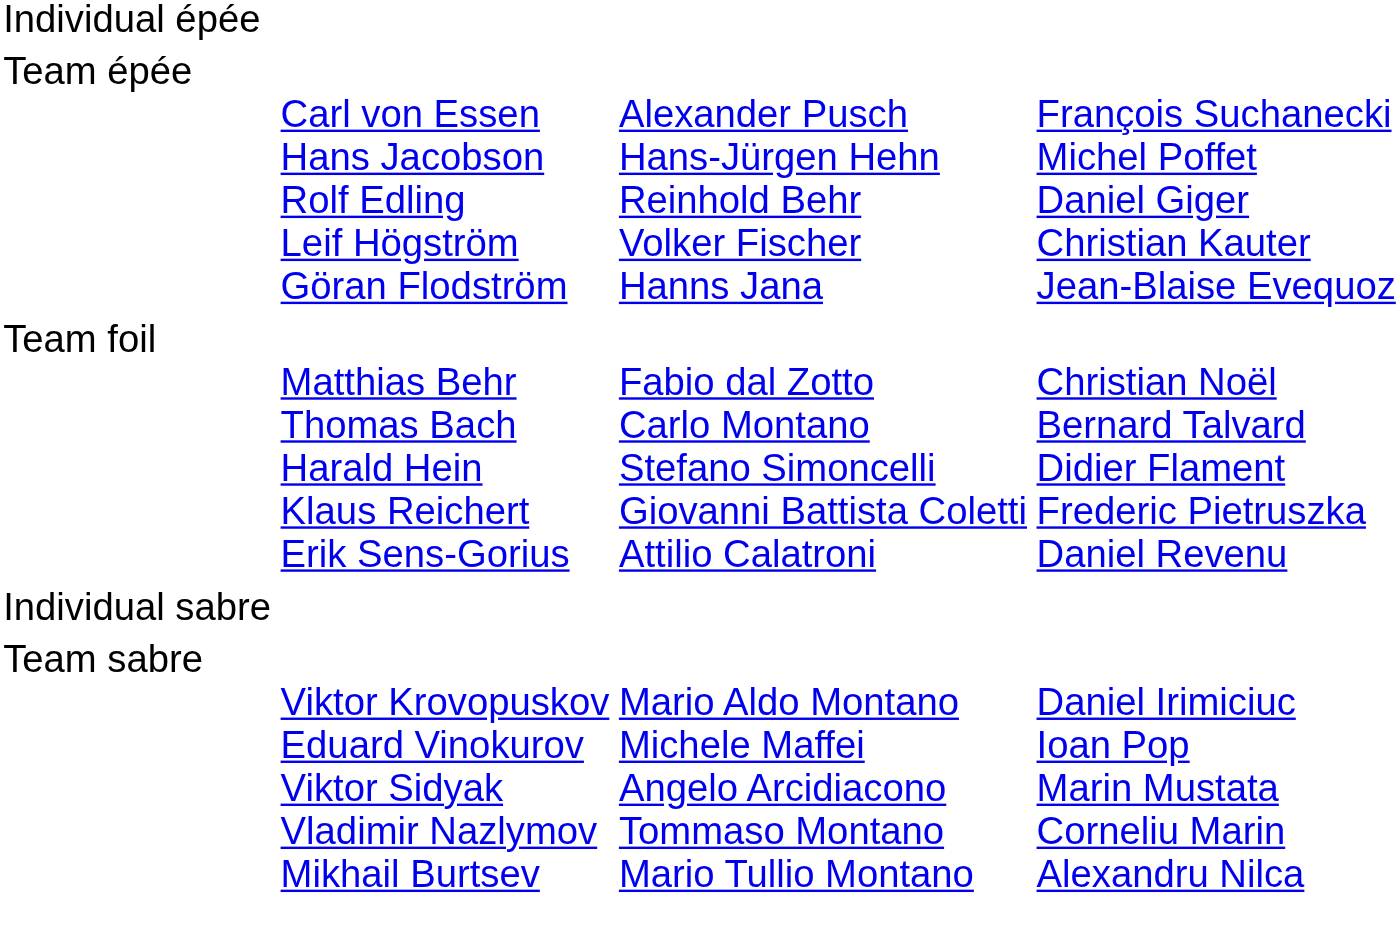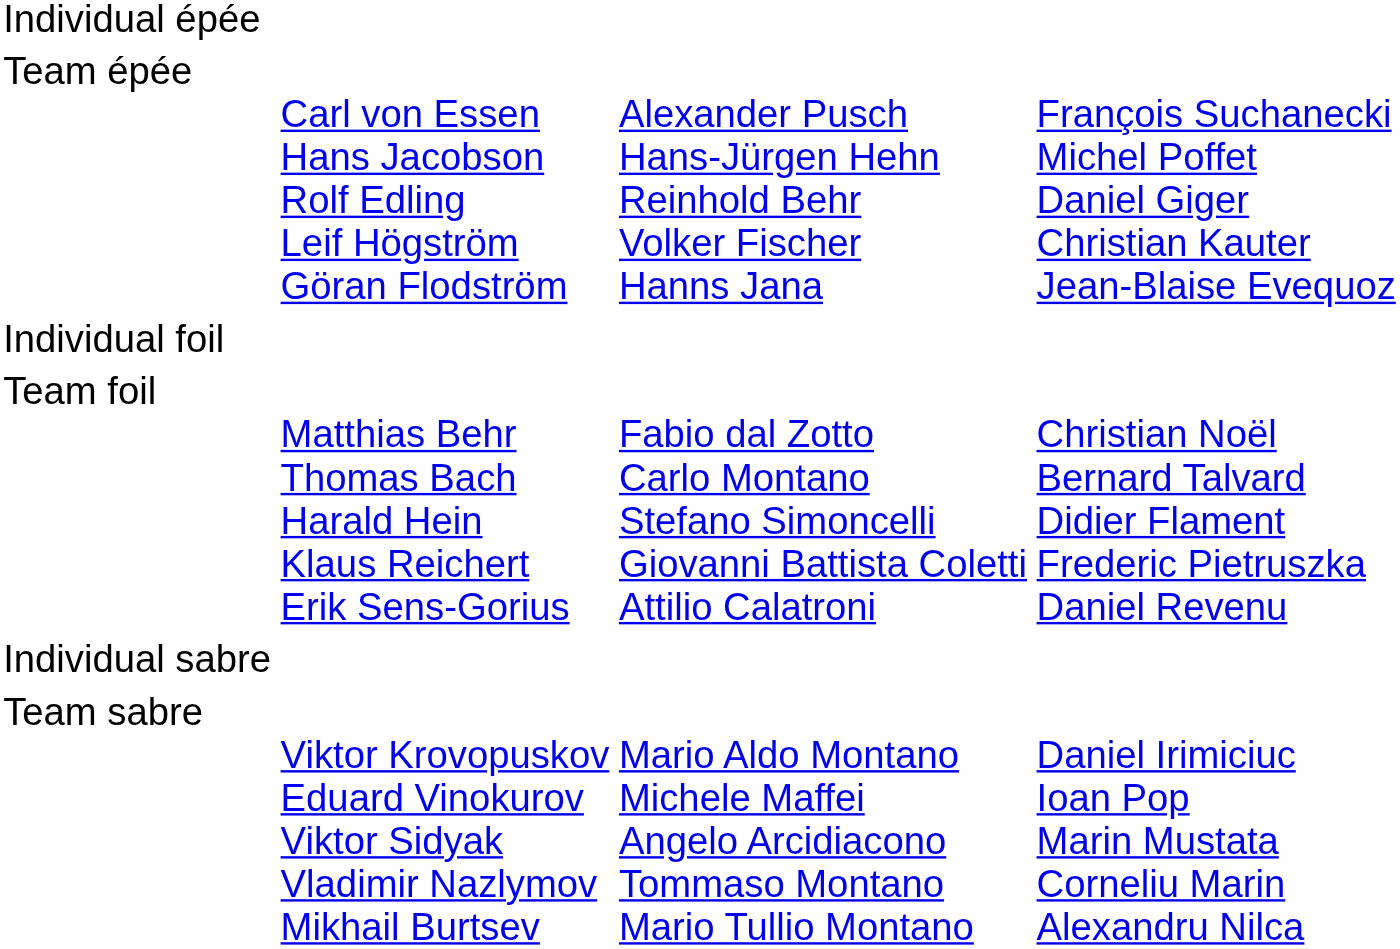 <table>
 <tr>
 <td>Individual épée<br></td>
 <td></td>
 <td></td>
 <td></td>
 </tr>
 <tr valign="top">
 <td>Team épée<br></td>
 <td><br><a href='#'>Carl von Essen</a><br><a href='#'>Hans Jacobson</a><br><a href='#'>Rolf Edling</a><br><a href='#'>Leif Högström</a><br><a href='#'>Göran Flodström</a></td>
 <td><br><a href='#'>Alexander Pusch</a><br><a href='#'>Hans-Jürgen Hehn</a><br><a href='#'>Reinhold Behr</a><br><a href='#'>Volker Fischer</a><br><a href='#'>Hanns Jana</a></td>
 <td><br><a href='#'>François Suchanecki</a><br><a href='#'>Michel Poffet</a><br><a href='#'>Daniel Giger</a><br><a href='#'>Christian Kauter</a><br><a href='#'>Jean-Blaise Evequoz</a></td>
+</tr>
+<tr>
+<td>Individual foil<br></td>
+<td></td>
+<td></td>
+<td></td>
 </tr>
 <tr valign="top">
 <td>Team foil<br></td>
 <td><br><a href='#'>Matthias Behr</a><br><a href='#'>Thomas Bach</a><br><a href='#'>Harald Hein</a><br><a href='#'>Klaus Reichert</a><br><a href='#'>Erik Sens-Gorius</a></td>
 <td><br><a href='#'>Fabio dal Zotto</a><br><a href='#'>Carlo Montano</a><br><a href='#'>Stefano Simoncelli</a><br><a href='#'>Giovanni Battista Coletti</a><br><a href='#'>Attilio Calatroni</a></td>
 <td><br><a href='#'>Christian Noël</a><br><a href='#'>Bernard Talvard</a><br><a href='#'>Didier Flament</a><br><a href='#'>Frederic Pietruszka</a><br><a href='#'>Daniel Revenu</a></td>
 </tr>
 <tr>
 <td>Individual sabre<br></td>
 <td></td>
 <td></td>
 <td></td>
 </tr>
 <tr valign="top">
 <td>Team sabre<br></td>
 <td><br><a href='#'>Viktor Krovopuskov</a><br><a href='#'>Eduard Vinokurov</a><br><a href='#'>Viktor Sidyak</a><br><a href='#'>Vladimir Nazlymov</a><br><a href='#'>Mikhail Burtsev</a></td>
 <td><br><a href='#'>Mario Aldo Montano</a><br><a href='#'>Michele Maffei</a><br><a href='#'>Angelo Arcidiacono</a><br><a href='#'>Tommaso Montano</a><br><a href='#'>Mario Tullio Montano</a></td>
 <td><br><a href='#'>Daniel Irimiciuc</a><br><a href='#'>Ioan Pop</a><br><a href='#'>Marin Mustata</a><br><a href='#'>Corneliu Marin</a><br><a href='#'>Alexandru Nilca</a></td>
 </tr>
 </table>
